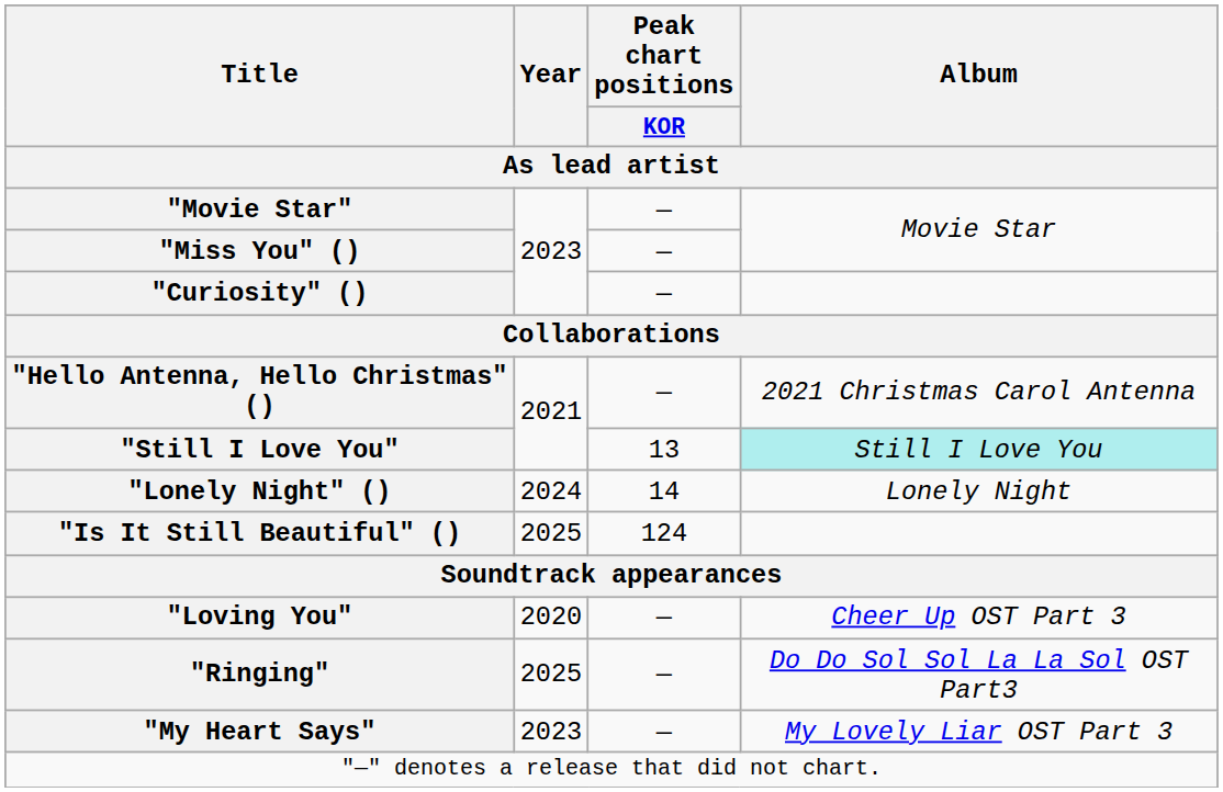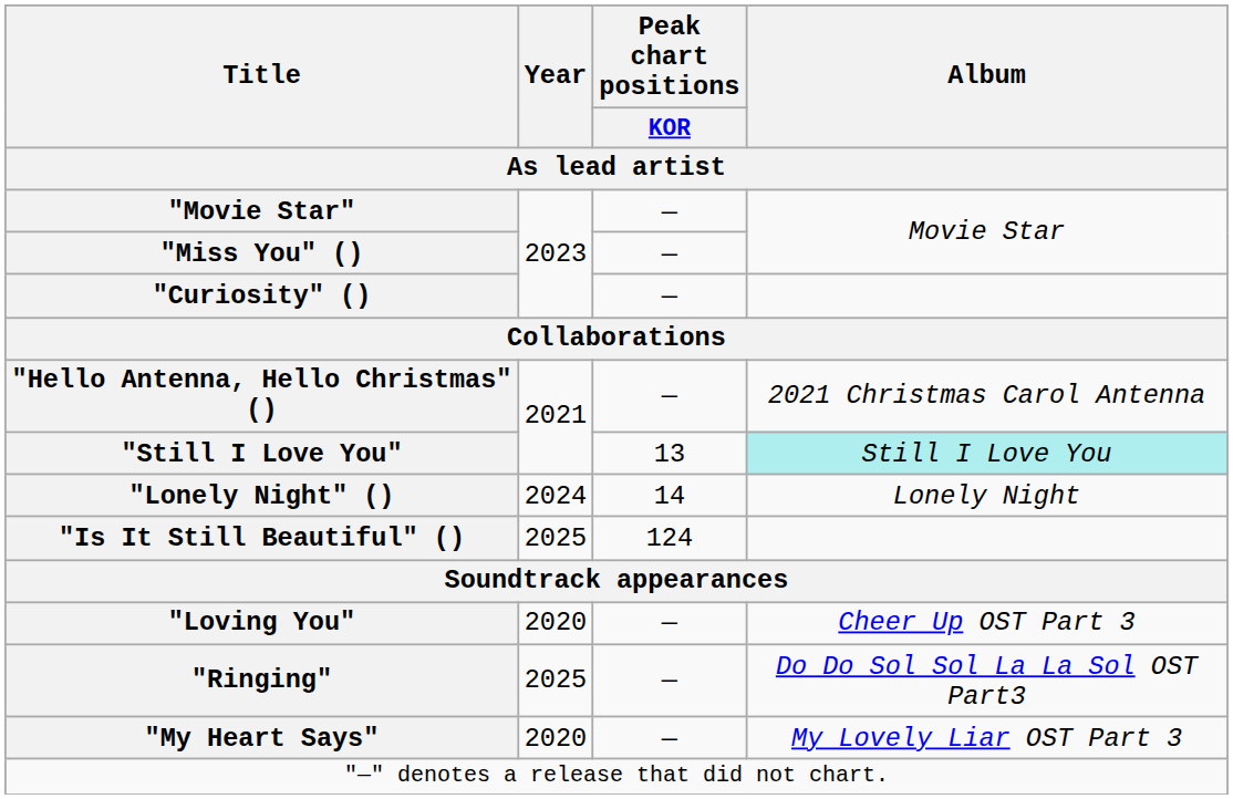 <table class="wikitable plainrowheaders" style="text-align:center">
 <tr>
 <th scope="col" rowspan="2">Title</th>
 <th scope="col" rowspan="2">Year</th>
 <th scope="col">Peak chart<br>positions</th>
 <th scope="col" rowspan="2">Album</th>
 </tr>
 <tr>
 <th scope="col" style="font-size:90%; width:2.5em"><a href='#'>KOR</a><br></th>
 </tr>
 <tr>
 <th colspan="4">As lead artist</th>
 </tr>
 <tr>
 <th scope="row">"Movie Star"</th>
 <td rowspan="3">2023</td>
 <td>—</td>
 <td rowspan="2"><em>Movie Star</em></td>
 </tr>
 <tr>
 <th scope="row">"Miss You" ()</th>
 <td>—</td>
 </tr>
 <tr>
 <th scope="row">"Curiosity" ()</th>
 <td>—</td>
 <td></td>
 </tr>
 <tr>
 <th colspan="4">Collaborations</th>
 </tr>
 <tr>
 <th scope="row">"Hello Antenna, Hello Christmas" ()<br></th>
 <td rowspan="2">2021</td>
 <td>—</td>
 <td><em>2021 Christmas Carol Antenna</em></td>
 </tr>
 <tr>
 <th scope="row">"Still I Love You" <br></th>
 <td>13</td>
 <td style="background: paleturquoise;"><em>Still I Love You</em></td>
 </tr>
 <tr>
 <th scope="row">"Lonely Night" () <br></th>
 <td>2024</td>
 <td>14</td>
 <td><em>Lonely Night</em></td>
 </tr>
 <tr>
 <th scope="row">"Is It Still Beautiful" () <br></th>
 <td>2025</td>
 <td>124</td>
 <td></td>
 </tr>
 <tr>
 <th colspan="4">Soundtrack appearances</th>
 </tr>
 <tr>
 <th scope="row">"Loving You"<br></th>
 <td>2020</td>
 <td>—</td>
 <td><em><a href='#'>Cheer Up</a> OST Part 3</em></td>
 </tr>
 <tr>
 <th scope="row">"Ringing"</th>
 <td>2025</td>
 <td>—</td>
 <td><em><a href='#'>Do Do Sol Sol La La Sol</a> OST Part3</em></td>
 </tr>
 <tr>
 <th scope="row">"My Heart Says"</th>
-<td>2023</td>
+<td>2020</td>
 <td>—</td>
 <td><em><a href='#'>My Lovely Liar</a> OST Part 3</em></td>
 </tr>
 <tr>
 <td colspan="4" style="font-size:85%">"—" denotes a release that did not chart.</td>
 </tr>
 </table>
